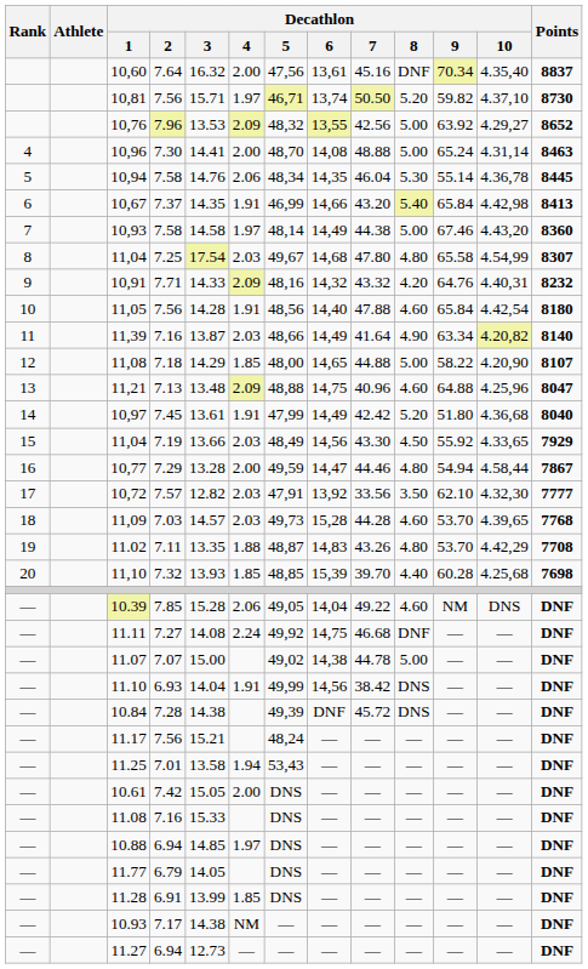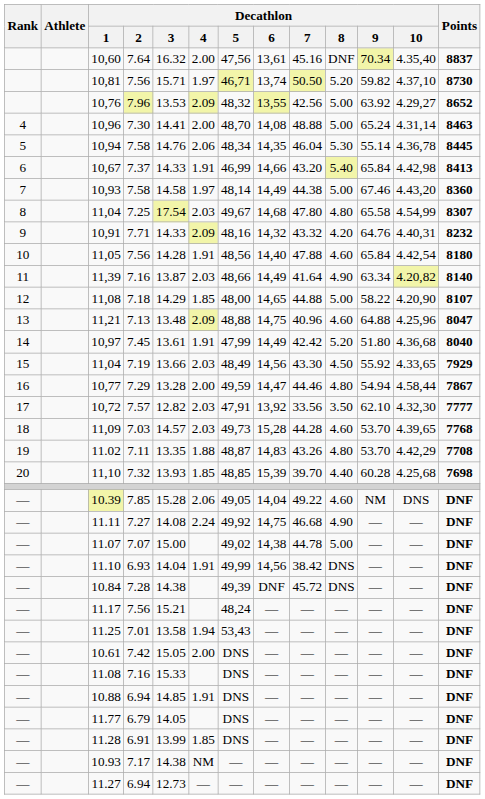 <table class="wikitable" style=" text-align:center; font-size:110%;" width="95%">
 <tr>
 <th rowspan="2">Rank</th>
 <th rowspan="2">Athlete</th>
 <th colspan="10">Decathlon</th>
 <th rowspan="2">Points</th>
 </tr>
 <tr>
 <th>1</th>
 <th>2</th>
 <th>3</th>
 <th>4</th>
 <th>5</th>
 <th>6</th>
 <th>7</th>
 <th>8</th>
 <th>9</th>
 <th>10</th>
 </tr>
 <tr>
 <td></td>
 <td align=left></td>
 <td>10,60</td>
 <td>7.64</td>
 <td>16.32</td>
 <td>2.00</td>
 <td>47,56</td>
 <td>13,61</td>
 <td>45.16</td>
 <td>DNF</td>
 <td bgcolor=#F2F5A9>70.34</td>
 <td>4.35,40</td>
 <td><strong>8837</strong></td>
 </tr>
 <tr>
 <td></td>
 <td align=left></td>
 <td>10,81</td>
 <td>7.56</td>
 <td>15.71</td>
 <td>1.97</td>
 <td bgcolor=#F2F5A9>46,71</td>
 <td>13,74</td>
 <td bgcolor=#F2F5A9>50.50</td>
 <td>5.20</td>
 <td>59.82</td>
 <td>4.37,10</td>
 <td><strong>8730</strong></td>
 </tr>
 <tr>
 <td></td>
 <td align=left></td>
 <td>10,76</td>
 <td bgcolor=#F2F5A9>7.96</td>
 <td>13.53</td>
 <td bgcolor=#F2F5A9>2.09</td>
 <td>48,32</td>
 <td bgcolor=#F2F5A9>13,55</td>
 <td>42.56</td>
 <td>5.00</td>
 <td>63.92</td>
 <td>4.29,27</td>
 <td><strong>8652</strong></td>
 </tr>
 <tr>
 <td>4</td>
 <td align=left></td>
 <td>10,96</td>
 <td>7.30</td>
 <td>14.41</td>
 <td>2.00</td>
 <td>48,70</td>
 <td>14,08</td>
 <td>48.88</td>
 <td>5.00</td>
 <td>65.24</td>
 <td>4.31,14</td>
 <td><strong>8463</strong></td>
 </tr>
 <tr>
 <td>5</td>
 <td align=left></td>
 <td>10,94</td>
 <td>7.58</td>
 <td>14.76</td>
 <td>2.06</td>
 <td>48,34</td>
 <td>14,35</td>
 <td>46.04</td>
 <td>5.30</td>
 <td>55.14</td>
 <td>4.36,78</td>
 <td><strong>8445</strong></td>
 </tr>
 <tr>
 <td>6</td>
 <td align=left></td>
 <td>10,67</td>
 <td>7.37</td>
-<td>14.35</td>
+<td>14.33</td>
 <td>1.91</td>
 <td>46,99</td>
 <td>14,66</td>
 <td>43.20</td>
 <td bgcolor=#F2F5A9>5.40</td>
 <td>65.84</td>
 <td>4.42,98</td>
 <td><strong>8413</strong></td>
 </tr>
 <tr>
 <td>7</td>
 <td align=left></td>
 <td>10,93</td>
 <td>7.58</td>
 <td>14.58</td>
 <td>1.97</td>
 <td>48,14</td>
 <td>14,49</td>
 <td>44.38</td>
 <td>5.00</td>
 <td>67.46</td>
 <td>4.43,20</td>
 <td><strong>8360</strong></td>
 </tr>
 <tr>
 <td>8</td>
 <td align=left></td>
 <td>11,04</td>
 <td>7.25</td>
 <td bgcolor=#F2F5A9>17.54</td>
 <td>2.03</td>
 <td>49,67</td>
 <td>14,68</td>
 <td>47.80</td>
 <td>4.80</td>
 <td>65.58</td>
 <td>4.54,99</td>
 <td><strong>8307</strong></td>
 </tr>
 <tr>
 <td>9</td>
 <td align=left></td>
 <td>10,91</td>
 <td>7.71</td>
 <td>14.33</td>
 <td bgcolor=#F2F5A9>2.09</td>
 <td>48,16</td>
 <td>14,32</td>
 <td>43.32</td>
 <td>4.20</td>
 <td>64.76</td>
 <td>4.40,31</td>
 <td><strong>8232</strong></td>
 </tr>
 <tr>
 <td>10</td>
 <td align=left></td>
 <td>11,05</td>
 <td>7.56</td>
 <td>14.28</td>
 <td>1.91</td>
 <td>48,56</td>
 <td>14,40</td>
 <td>47.88</td>
 <td>4.60</td>
 <td>65.84</td>
 <td>4.42,54</td>
 <td><strong>8180</strong></td>
 </tr>
 <tr>
 <td>11</td>
 <td align=left></td>
 <td>11,39</td>
 <td>7.16</td>
 <td>13.87</td>
 <td>2.03</td>
 <td>48,66</td>
 <td>14,49</td>
 <td>41.64</td>
 <td>4.90</td>
 <td>63.34</td>
 <td bgcolor=#F2F5A9>4.20,82</td>
 <td><strong>8140</strong></td>
 </tr>
 <tr>
 <td>12</td>
 <td align=left></td>
 <td>11,08</td>
 <td>7.18</td>
 <td>14.29</td>
 <td>1.85</td>
 <td>48,00</td>
 <td>14,65</td>
 <td>44.88</td>
 <td>5.00</td>
 <td>58.22</td>
 <td>4.20,90</td>
 <td><strong>8107</strong></td>
 </tr>
 <tr>
 <td>13</td>
 <td align=left></td>
 <td>11,21</td>
 <td>7.13</td>
 <td>13.48</td>
 <td bgcolor=#F2F5A9>2.09</td>
 <td>48,88</td>
 <td>14,75</td>
 <td>40.96</td>
 <td>4.60</td>
 <td>64.88</td>
 <td>4.25,96</td>
 <td><strong>8047</strong></td>
 </tr>
 <tr>
 <td>14</td>
 <td align=left></td>
 <td>10,97</td>
 <td>7.45</td>
 <td>13.61</td>
 <td>1.91</td>
 <td>47,99</td>
 <td>14,49</td>
 <td>42.42</td>
 <td>5.20</td>
 <td>51.80</td>
 <td>4.36,68</td>
 <td><strong>8040</strong></td>
 </tr>
 <tr>
 <td>15</td>
 <td align=left></td>
 <td>11,04</td>
 <td>7.19</td>
 <td>13.66</td>
 <td>2.03</td>
 <td>48,49</td>
 <td>14,56</td>
 <td>43.30</td>
 <td>4.50</td>
 <td>55.92</td>
 <td>4.33,65</td>
 <td><strong>7929</strong></td>
 </tr>
 <tr>
 <td>16</td>
 <td align=left></td>
 <td>10,77</td>
 <td>7.29</td>
 <td>13.28</td>
 <td>2.00</td>
 <td>49,59</td>
 <td>14,47</td>
 <td>44.46</td>
 <td>4.80</td>
 <td>54.94</td>
 <td>4.58,44</td>
 <td><strong>7867</strong></td>
 </tr>
 <tr>
 <td>17</td>
 <td align=left></td>
 <td>10,72</td>
 <td>7.57</td>
 <td>12.82</td>
 <td>2.03</td>
 <td>47,91</td>
 <td>13,92</td>
 <td>33.56</td>
 <td>3.50</td>
 <td>62.10</td>
 <td>4.32,30</td>
 <td><strong>7777</strong></td>
 </tr>
 <tr>
 <td>18</td>
 <td align=left></td>
 <td>11,09</td>
 <td>7.03</td>
 <td>14.57</td>
 <td>2.03</td>
 <td>49,73</td>
 <td>15,28</td>
 <td>44.28</td>
 <td>4.60</td>
 <td>53.70</td>
 <td>4.39,65</td>
 <td><strong>7768</strong></td>
 </tr>
 <tr>
 <td>19</td>
 <td align=left></td>
 <td>11.02</td>
 <td>7.11</td>
 <td>13.35</td>
 <td>1.88</td>
 <td>48,87</td>
 <td>14,83</td>
 <td>43.26</td>
 <td>4.80</td>
 <td>53.70</td>
 <td>4.42,29</td>
 <td><strong>7708</strong></td>
 </tr>
 <tr>
 <td>20</td>
 <td align=left></td>
 <td>11,10</td>
 <td>7.32</td>
 <td>13.93</td>
 <td>1.85</td>
 <td>48,85</td>
 <td>15,39</td>
 <td>39.70</td>
 <td>4.40</td>
 <td>60.28</td>
 <td>4.25,68</td>
 <td><strong>7698</strong></td>
 </tr>
 <tr>
 <td colspan=13 bgcolor=lightgray></td>
 </tr>
 <tr>
 <td>—</td>
 <td align=left></td>
 <td bgcolor=#F2F5A9>10.39</td>
 <td>7.85</td>
 <td>15.28</td>
 <td>2.06</td>
 <td>49,05</td>
 <td>14,04</td>
 <td>49.22</td>
 <td>4.60</td>
 <td>NM</td>
 <td>DNS</td>
 <td><strong>DNF</strong></td>
 </tr>
 <tr>
 <td>—</td>
 <td align=left></td>
 <td>11.11</td>
 <td>7.27</td>
 <td>14.08</td>
 <td>2.24</td>
 <td>49,92</td>
 <td>14,75</td>
 <td>46.68</td>
-<td>DNF</td>
+<td>4.90</td>
 <td>—</td>
 <td>—</td>
 <td><strong>DNF</strong></td>
 </tr>
 <tr>
 <td>—</td>
 <td align=left></td>
 <td>11.07</td>
 <td>7.07</td>
 <td>15.00</td>
 <td></td>
 <td>49,02</td>
 <td>14,38</td>
 <td>44.78</td>
 <td>5.00</td>
 <td>—</td>
 <td>—</td>
 <td><strong>DNF</strong></td>
 </tr>
 <tr>
 <td>—</td>
 <td align=left></td>
 <td>11.10</td>
 <td>6.93</td>
 <td>14.04</td>
 <td>1.91</td>
 <td>49,99</td>
 <td>14,56</td>
 <td>38.42</td>
 <td>DNS</td>
 <td>—</td>
 <td>—</td>
 <td><strong>DNF</strong></td>
 </tr>
 <tr>
 <td>—</td>
 <td align=left></td>
 <td>10.84</td>
 <td>7.28</td>
 <td>14.38</td>
 <td></td>
 <td>49,39</td>
 <td>DNF</td>
 <td>45.72</td>
 <td>DNS</td>
 <td>—</td>
 <td>—</td>
 <td><strong>DNF</strong></td>
 </tr>
 <tr>
 <td>—</td>
 <td align=left></td>
 <td>11.17</td>
 <td>7.56</td>
 <td>15.21</td>
 <td></td>
 <td>48,24</td>
 <td>—</td>
 <td>—</td>
 <td>—</td>
 <td>—</td>
 <td>—</td>
 <td><strong>DNF</strong></td>
 </tr>
 <tr>
 <td>—</td>
 <td align=left></td>
 <td>11.25</td>
 <td>7.01</td>
 <td>13.58</td>
 <td>1.94</td>
 <td>53,43</td>
 <td>—</td>
 <td>—</td>
 <td>—</td>
 <td>—</td>
 <td>—</td>
 <td><strong>DNF</strong></td>
 </tr>
 <tr>
 <td>—</td>
 <td align=left></td>
 <td>10.61</td>
 <td>7.42</td>
 <td>15.05</td>
 <td>2.00</td>
 <td>DNS</td>
 <td>—</td>
 <td>—</td>
 <td>—</td>
 <td>—</td>
 <td>—</td>
 <td><strong>DNF</strong></td>
 </tr>
 <tr>
 <td>—</td>
 <td align=left></td>
 <td>11.08</td>
 <td>7.16</td>
 <td>15.33</td>
 <td></td>
 <td>DNS</td>
 <td>—</td>
 <td>—</td>
 <td>—</td>
 <td>—</td>
 <td>—</td>
 <td><strong>DNF</strong></td>
 </tr>
 <tr>
 <td>—</td>
 <td align=left></td>
 <td>10.88</td>
 <td>6.94</td>
 <td>14.85</td>
-<td>1.97</td>
+<td>1.91</td>
 <td>DNS</td>
 <td>—</td>
 <td>—</td>
 <td>—</td>
 <td>—</td>
 <td>—</td>
 <td><strong>DNF</strong></td>
 </tr>
 <tr>
 <td>—</td>
 <td align=left></td>
 <td>11.77</td>
 <td>6.79</td>
 <td>14.05</td>
 <td></td>
 <td>DNS</td>
 <td>—</td>
 <td>—</td>
 <td>—</td>
 <td>—</td>
 <td>—</td>
 <td><strong>DNF</strong></td>
 </tr>
 <tr>
 <td>—</td>
 <td align=left></td>
 <td>11.28</td>
 <td>6.91</td>
 <td>13.99</td>
 <td>1.85</td>
 <td>DNS</td>
 <td>—</td>
 <td>—</td>
 <td>—</td>
 <td>—</td>
 <td>—</td>
 <td><strong>DNF</strong></td>
 </tr>
 <tr>
 <td>—</td>
 <td align=left></td>
 <td>10.93</td>
 <td>7.17</td>
 <td>14.38</td>
 <td>NM</td>
 <td>—</td>
 <td>—</td>
 <td>—</td>
 <td>—</td>
 <td>—</td>
 <td>—</td>
 <td><strong>DNF</strong></td>
 </tr>
 <tr>
 <td>—</td>
 <td align=left></td>
 <td>11.27</td>
 <td>6.94</td>
 <td>12.73</td>
 <td>—</td>
 <td>—</td>
 <td>—</td>
 <td>—</td>
 <td>—</td>
 <td>—</td>
 <td>—</td>
 <td><strong>DNF</strong></td>
 </tr>
 </table>
